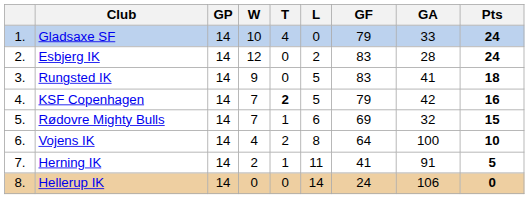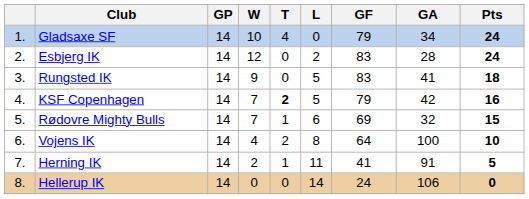 <table class="wikitable">
 <tr>
 <th width="30"></th>
 <th width="200">Club</th>
 <th width="30">GP</th>
 <th width="30">W</th>
 <th width="30">T</th>
 <th width="30">L</th>
 <th width="70">GF</th>
 <th width="70">GA</th>
 <th width="70">Pts</th>
 </tr>
 <tr bgcolor="#BCD2EE" align="center">
 <td>1.</td>
 <td align="left"><a href='#'>Gladsaxe SF</a></td>
 <td>14</td>
 <td>10</td>
 <td>4</td>
 <td>0</td>
 <td>79</td>
-<td>33</td>
+<td>34</td>
 <td><strong>24</strong></td>
 </tr>
 <tr bgcolor="#FFFFFF" align="center">
 <td>2.</td>
 <td align="left"><a href='#'>Esbjerg IK</a></td>
 <td>14</td>
 <td>12</td>
 <td>0</td>
 <td>2</td>
 <td>83</td>
 <td>28</td>
 <td><strong>24</strong></td>
 </tr>
 <tr bgcolor="#FFFFFF" align="center">
 <td>3.</td>
 <td align="left"><a href='#'>Rungsted IK</a></td>
 <td>14</td>
 <td>9</td>
 <td>0</td>
 <td>5</td>
 <td>83</td>
 <td>41</td>
 <td><strong>18</strong></td>
 </tr>
 <tr bgcolor="#FFFFFF" align="center">
 <td>4.</td>
 <td align="left"><a href='#'>KSF Copenhagen</a></td>
 <td>14</td>
 <td>7</td>
 <td><strong>2</strong></td>
 <td>5</td>
 <td>79</td>
 <td>42</td>
 <td><strong>16</strong></td>
 </tr>
 <tr bgcolor="#FFFFFF" align="center">
 <td>5.</td>
 <td align="left"><a href='#'>Rødovre Mighty Bulls</a></td>
 <td>14</td>
 <td>7</td>
 <td>1</td>
 <td>6</td>
 <td>69</td>
 <td>32</td>
 <td><strong>15</strong></td>
 </tr>
 <tr bgcolor="#FFFFFF" align="center">
 <td>6.</td>
 <td align="left"><a href='#'>Vojens IK</a></td>
 <td>14</td>
 <td>4</td>
 <td>2</td>
 <td>8</td>
 <td>64</td>
 <td>100</td>
 <td><strong>10</strong></td>
 </tr>
 <tr bgcolor="#FFFFFF" align="center">
 <td>7.</td>
 <td align="left"><a href='#'>Herning IK</a></td>
 <td>14</td>
 <td>2</td>
 <td>1</td>
 <td>11</td>
 <td>41</td>
 <td>91</td>
 <td><strong>5</strong></td>
 </tr>
 <tr bgcolor="#EECFA1" align="center">
 <td>8.</td>
 <td align="left"><a href='#'>Hellerup IK</a></td>
 <td>14</td>
 <td>0</td>
 <td>0</td>
 <td>14</td>
 <td>24</td>
 <td>106</td>
 <td><strong>0</strong></td>
 </tr>
 </table>
